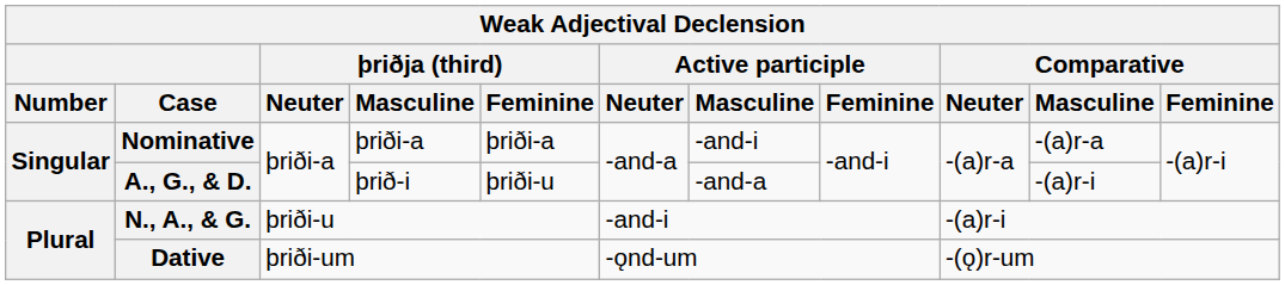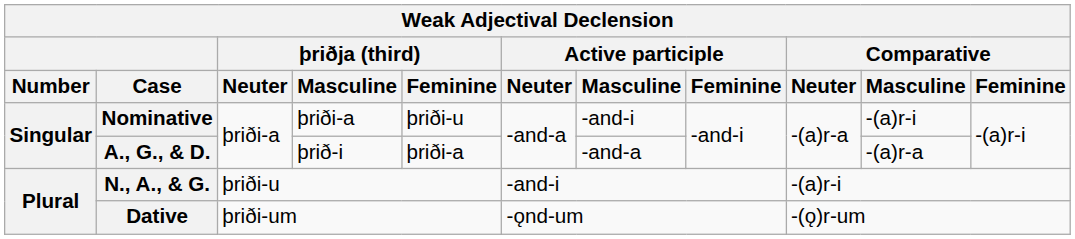 <table class="wikitable">
 <tr ---->
 <th colspan="11" align="CENTER">Weak Adjectival Declension</th>
 </tr>
 <tr ---->
 <th colspan="2"> </th>
 <th colspan="3">þriðja (third)</th>
 <th colspan="3">Active participle</th>
 <th colspan="3">Comparative</th>
 </tr>
 <tr>
 <th>Number</th>
 <th>Case</th>
 <th>Neuter</th>
 <th>Masculine</th>
 <th>Feminine</th>
 <th>Neuter</th>
 <th>Masculine</th>
 <th>Feminine</th>
 <th>Neuter</th>
 <th>Masculine</th>
 <th>Feminine</th>
 </tr>
 <tr>
 <th rowspan="2">Singular</th>
 <th>Nominative</th>
 <td rowspan="2">þriði-a</td>
 <td>þriði-a</td>
-<td>þriði-a</td>
+<td>þriði-u</td>
 <td rowspan="2">-and-a</td>
 <td>-and-i</td>
 <td rowspan="2">-and-i</td>
 <td rowspan="2">-(a)r-a</td>
-<td>-(a)r-a</td>
+<td>-(a)r-i</td>
 <td rowspan="2">-(a)r-i</td>
 </tr>
 <tr>
 <th>A., G., & D.</th>
 <td>þrið-i</td>
-<td>þriði-u</td>
+<td>þriði-a</td>
 <td>-and-a</td>
-<td>-(a)r-i</td>
+<td>-(a)r-a</td>
 </tr>
 <tr>
 <th rowspan="2">Plural</th>
 <th>N., A., & G.</th>
 <td colspan="3">þriði-u</td>
 <td colspan="3">-and-i</td>
 <td colspan="3">-(a)r-i</td>
 </tr>
 <tr>
 <th>Dative</th>
 <td colspan="3">þriði-um</td>
 <td colspan="3">-ǫnd-um</td>
 <td colspan="3">-(ǫ)r-um</td>
 </tr>
 </table>
